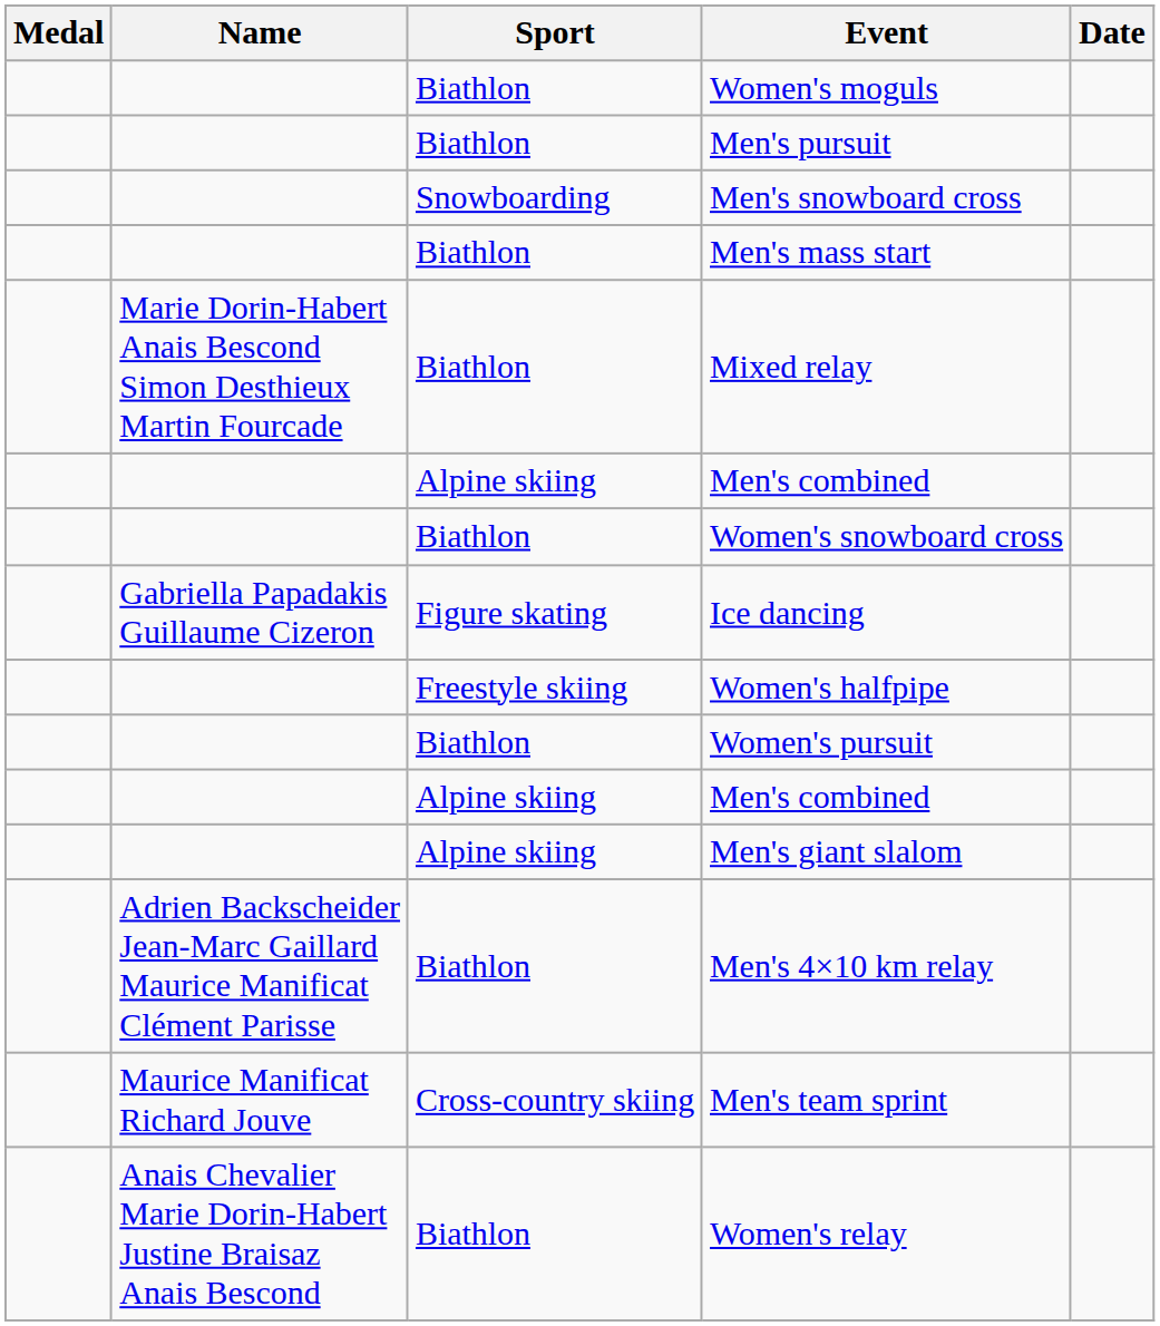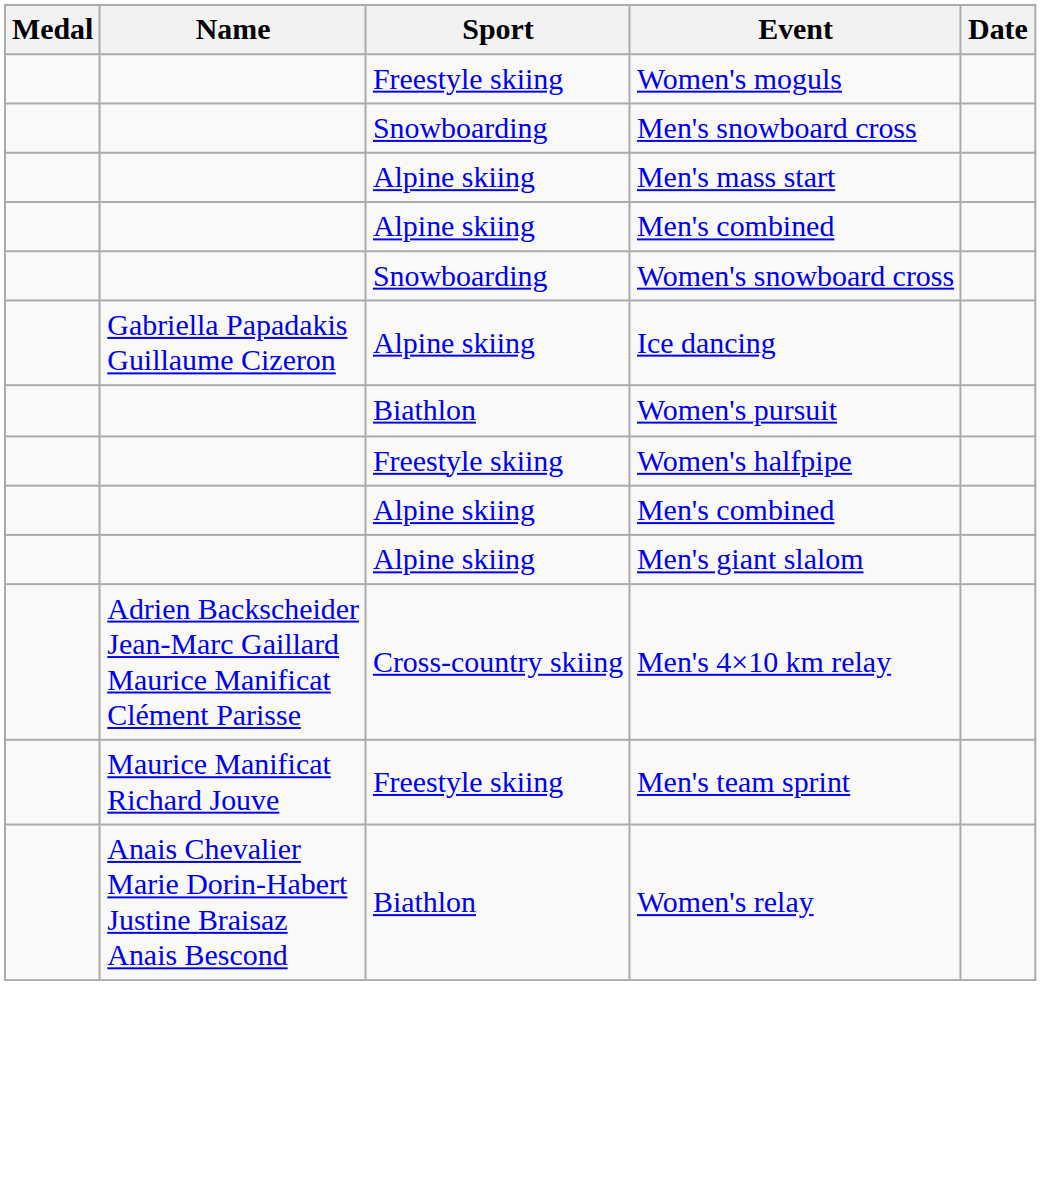 <table class="wikitable sortable" style="font-size:95%;">
 <tr>
 <th>Medal</th>
 <th>Name</th>
 <th>Sport</th>
 <th>Event</th>
 <th>Date</th>
 </tr>
 <tr>
 <td></td>
 <td></td>
-<td><a href='#'>Biathlon</a></td>
+<td><a href='#'>Freestyle skiing</a></td>
 <td><a href='#'>Women's moguls</a></td>
-<td></td>
-</tr>
-<tr>
-<td></td>
-<td></td>
-<td><a href='#'>Biathlon</a></td>
-<td><a href='#'>Men's pursuit</a></td>
 <td></td>
 </tr>
 <tr>
 <td></td>
 <td></td>
 <td><a href='#'>Snowboarding</a></td>
 <td><a href='#'>Men's snowboard cross</a></td>
 <td></td>
 </tr>
 <tr>
 <td></td>
 <td></td>
-<td><a href='#'>Biathlon</a></td>
+<td><a href='#'>Alpine skiing</a></td>
 <td><a href='#'>Men's mass start</a></td>
-<td></td>
-</tr>
-<tr>
-<td></td>
-<td><a href='#'>Marie Dorin-Habert</a><br><a href='#'>Anais Bescond</a><br><a href='#'>Simon Desthieux</a><br><a href='#'>Martin Fourcade</a></td>
-<td><a href='#'>Biathlon</a></td>
-<td><a href='#'>Mixed relay</a></td>
 <td></td>
 </tr>
 <tr>
 <td></td>
 <td></td>
 <td><a href='#'>Alpine skiing</a></td>
 <td><a href='#'>Men's combined</a></td>
 <td></td>
 </tr>
 <tr>
 <td></td>
 <td></td>
-<td><a href='#'>Biathlon</a></td>
+<td><a href='#'>Snowboarding</a></td>
 <td><a href='#'>Women's snowboard cross</a></td>
 <td></td>
 </tr>
 <tr>
 <td></td>
 <td><a href='#'>Gabriella Papadakis</a><br><a href='#'>Guillaume Cizeron</a></td>
-<td><a href='#'>Figure skating</a></td>
+<td><a href='#'>Alpine skiing</a></td>
 <td><a href='#'>Ice dancing</a></td>
+<td></td>
+</tr>
+<tr>
+<td></td>
+<td></td>
+<td><a href='#'>Biathlon</a></td>
+<td><a href='#'>Women's pursuit</a></td>
 <td></td>
 </tr>
 <tr>
 <td></td>
 <td></td>
 <td><a href='#'>Freestyle skiing</a></td>
 <td><a href='#'>Women's halfpipe</a></td>
-<td></td>
-</tr>
-<tr>
-<td></td>
-<td></td>
-<td><a href='#'>Biathlon</a></td>
-<td><a href='#'>Women's pursuit</a></td>
 <td></td>
 </tr>
 <tr>
 <td></td>
 <td></td>
 <td><a href='#'>Alpine skiing</a></td>
 <td><a href='#'>Men's combined</a></td>
 <td></td>
 </tr>
 <tr>
 <td></td>
 <td></td>
 <td><a href='#'>Alpine skiing</a></td>
 <td><a href='#'>Men's giant slalom</a></td>
 <td></td>
 </tr>
 <tr>
 <td></td>
 <td><a href='#'>Adrien Backscheider</a><br><a href='#'>Jean-Marc Gaillard</a><br><a href='#'>Maurice Manificat</a><br><a href='#'>Clément Parisse</a></td>
-<td><a href='#'>Biathlon</a></td>
+<td><a href='#'>Cross-country skiing</a></td>
 <td><a href='#'>Men's 4×10 km relay</a></td>
 <td></td>
 </tr>
 <tr>
 <td></td>
 <td><a href='#'>Maurice Manificat</a><br><a href='#'>Richard Jouve</a></td>
-<td><a href='#'>Cross-country skiing</a></td>
+<td><a href='#'>Freestyle skiing</a></td>
 <td><a href='#'>Men's team sprint</a></td>
 <td></td>
 </tr>
 <tr>
 <td></td>
 <td><a href='#'>Anais Chevalier</a><br><a href='#'>Marie Dorin-Habert</a><br><a href='#'>Justine Braisaz</a><br><a href='#'>Anais Bescond</a></td>
 <td><a href='#'>Biathlon</a></td>
 <td><a href='#'>Women's relay</a></td>
 <td></td>
 </tr>
 </table>
